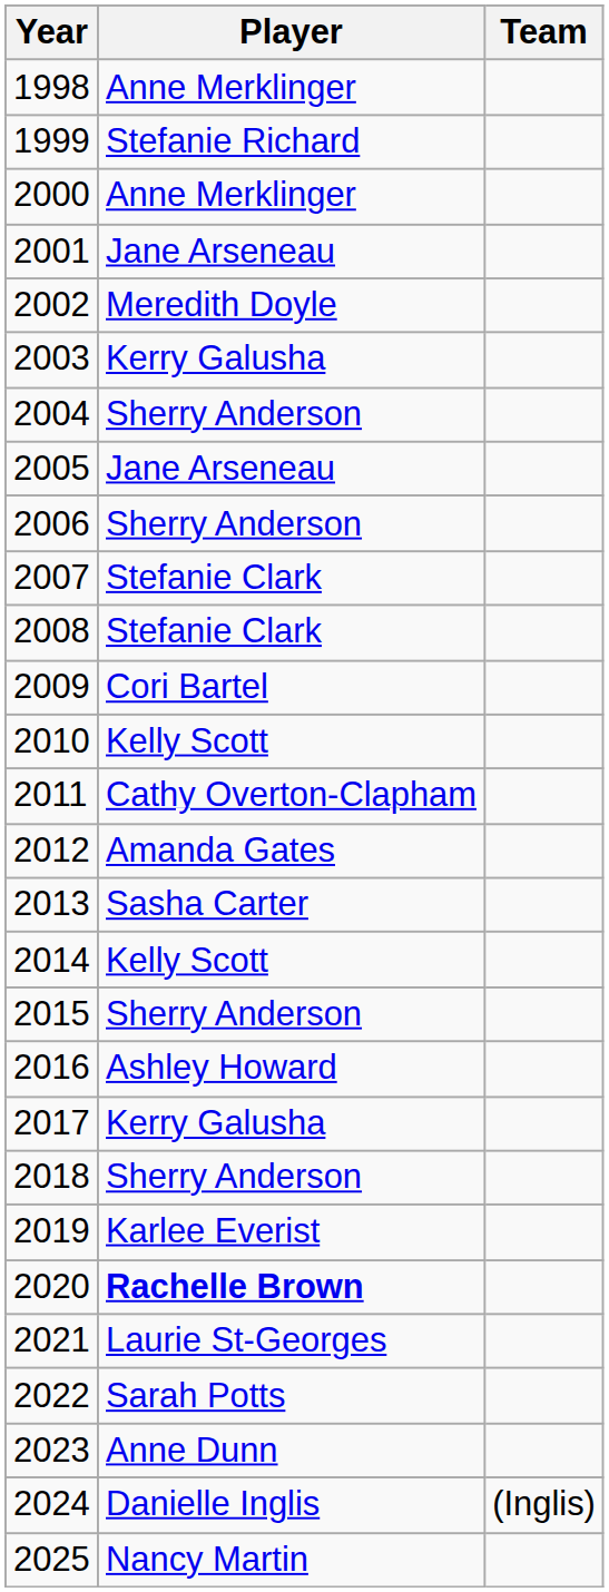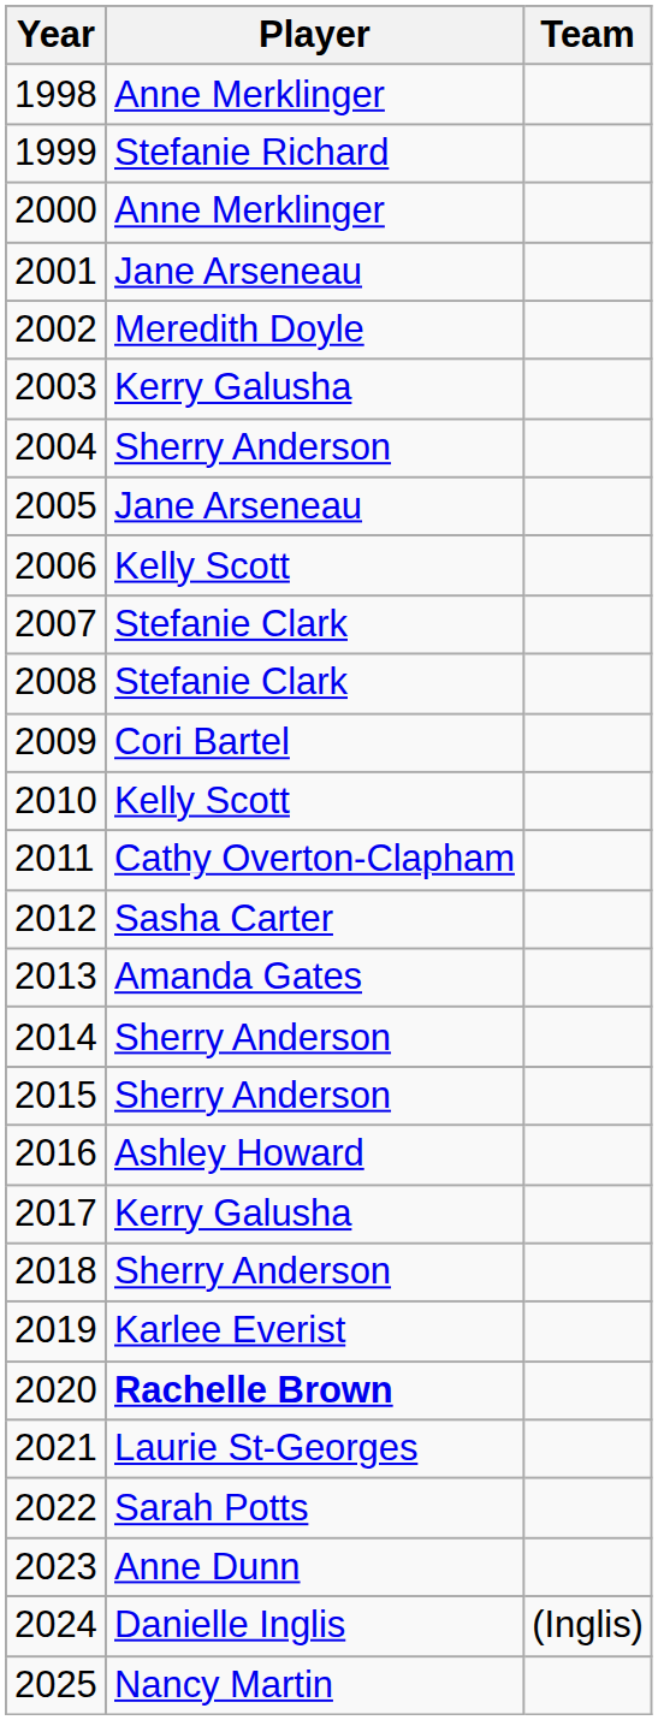 <table class="wikitable" border="1">
 <tr>
 <th scope="col">Year</th>
 <th scope="col">Player</th>
 <th scope="col">Team</th>
 </tr>
 <tr>
 <td>1998</td>
 <td><a href='#'>Anne Merklinger</a></td>
 <td></td>
 </tr>
 <tr>
 <td>1999</td>
 <td><a href='#'>Stefanie Richard</a></td>
 <td></td>
 </tr>
 <tr>
 <td>2000</td>
 <td><a href='#'>Anne Merklinger</a></td>
 <td></td>
 </tr>
 <tr>
 <td>2001</td>
 <td><a href='#'>Jane Arseneau</a></td>
 <td></td>
 </tr>
 <tr>
 <td>2002</td>
 <td><a href='#'>Meredith Doyle</a></td>
 <td></td>
 </tr>
 <tr>
 <td>2003</td>
 <td><a href='#'>Kerry Galusha</a></td>
 <td></td>
 </tr>
 <tr>
 <td>2004</td>
 <td><a href='#'>Sherry Anderson</a></td>
 <td></td>
 </tr>
 <tr>
 <td>2005</td>
 <td><a href='#'>Jane Arseneau</a></td>
 <td></td>
 </tr>
 <tr>
 <td>2006</td>
-<td><a href='#'>Sherry Anderson</a></td>
+<td><a href='#'>Kelly Scott</a></td>
 <td></td>
 </tr>
 <tr>
 <td>2007</td>
 <td><a href='#'>Stefanie Clark</a></td>
 <td></td>
 </tr>
 <tr>
 <td>2008</td>
 <td><a href='#'>Stefanie Clark</a></td>
 <td></td>
 </tr>
 <tr>
 <td>2009</td>
 <td><a href='#'>Cori Bartel</a></td>
 <td></td>
 </tr>
 <tr>
 <td>2010</td>
 <td><a href='#'>Kelly Scott</a></td>
 <td></td>
 </tr>
 <tr>
 <td>2011</td>
 <td><a href='#'>Cathy Overton-Clapham</a></td>
 <td></td>
 </tr>
 <tr>
 <td>2012</td>
+<td><a href='#'>Sasha Carter</a></td>
+<td></td>
+</tr>
+<tr>
+<td>2013</td>
 <td><a href='#'>Amanda Gates</a></td>
 <td></td>
 </tr>
 <tr>
-<td>2013</td>
-<td><a href='#'>Sasha Carter</a></td>
-<td></td>
-</tr>
-<tr>
 <td>2014</td>
-<td><a href='#'>Kelly Scott</a></td>
+<td><a href='#'>Sherry Anderson</a></td>
 <td></td>
 </tr>
 <tr>
 <td>2015</td>
 <td><a href='#'>Sherry Anderson</a></td>
 <td></td>
 </tr>
 <tr>
 <td>2016</td>
 <td><a href='#'>Ashley Howard</a></td>
 <td></td>
 </tr>
 <tr>
 <td>2017</td>
 <td><a href='#'>Kerry Galusha</a></td>
 <td></td>
 </tr>
 <tr>
 <td>2018</td>
 <td><a href='#'>Sherry Anderson</a></td>
 <td></td>
 </tr>
 <tr>
 <td>2019</td>
 <td><a href='#'>Karlee Everist</a></td>
 <td></td>
 </tr>
 <tr>
 <td>2020</td>
 <td><strong><a href='#'>Rachelle Brown</a></strong></td>
 <td></td>
 </tr>
 <tr>
 <td>2021</td>
 <td><a href='#'>Laurie St-Georges</a></td>
 <td></td>
 </tr>
 <tr>
 <td>2022</td>
 <td><a href='#'>Sarah Potts</a></td>
 <td></td>
 </tr>
 <tr>
 <td>2023</td>
 <td><a href='#'>Anne Dunn</a></td>
 <td></td>
 </tr>
 <tr>
 <td>2024</td>
 <td><a href='#'>Danielle Inglis</a></td>
 <td> (Inglis)</td>
 </tr>
 <tr>
 <td>2025</td>
 <td><a href='#'>Nancy Martin</a></td>
 <td></td>
 </tr>
 </table>
